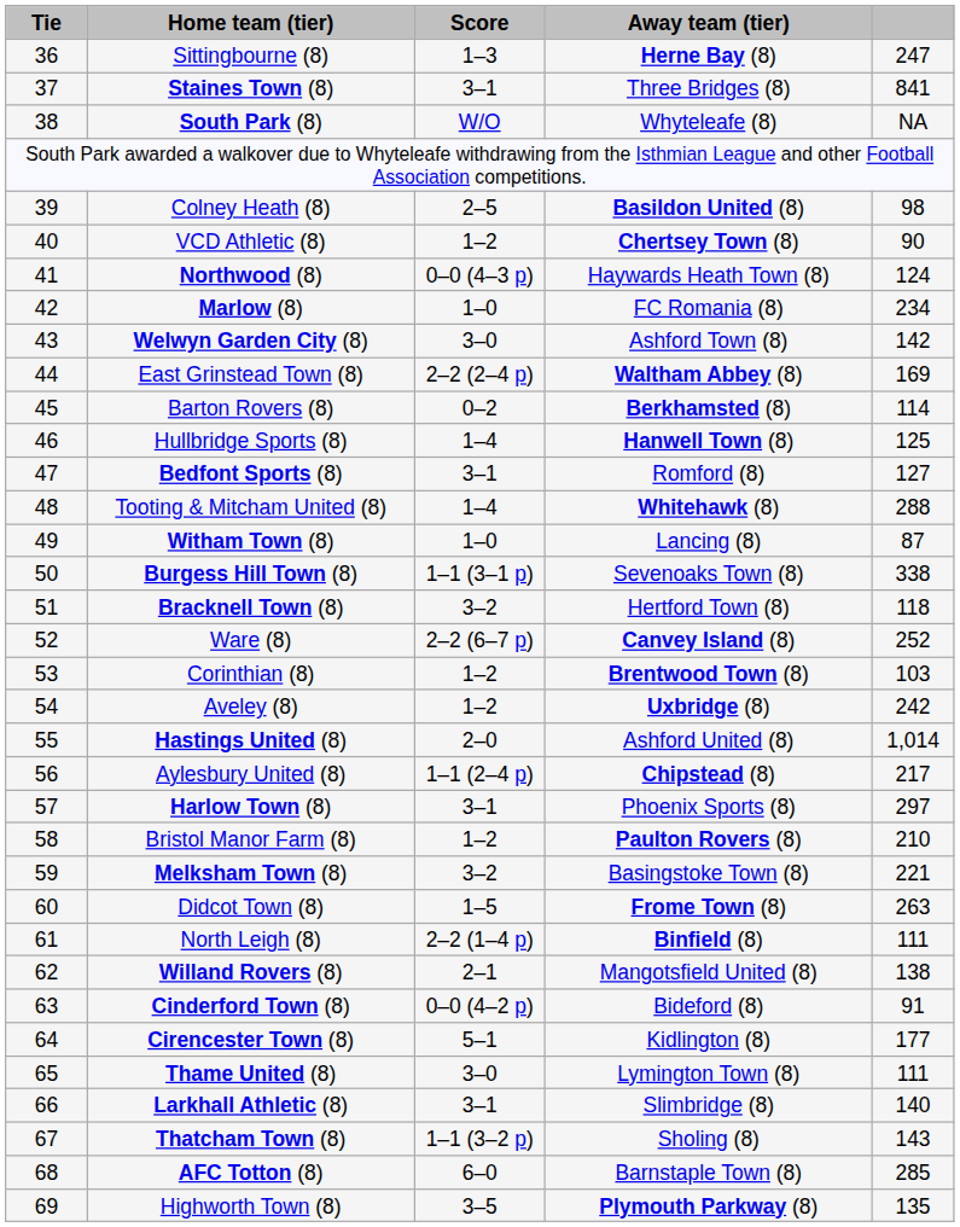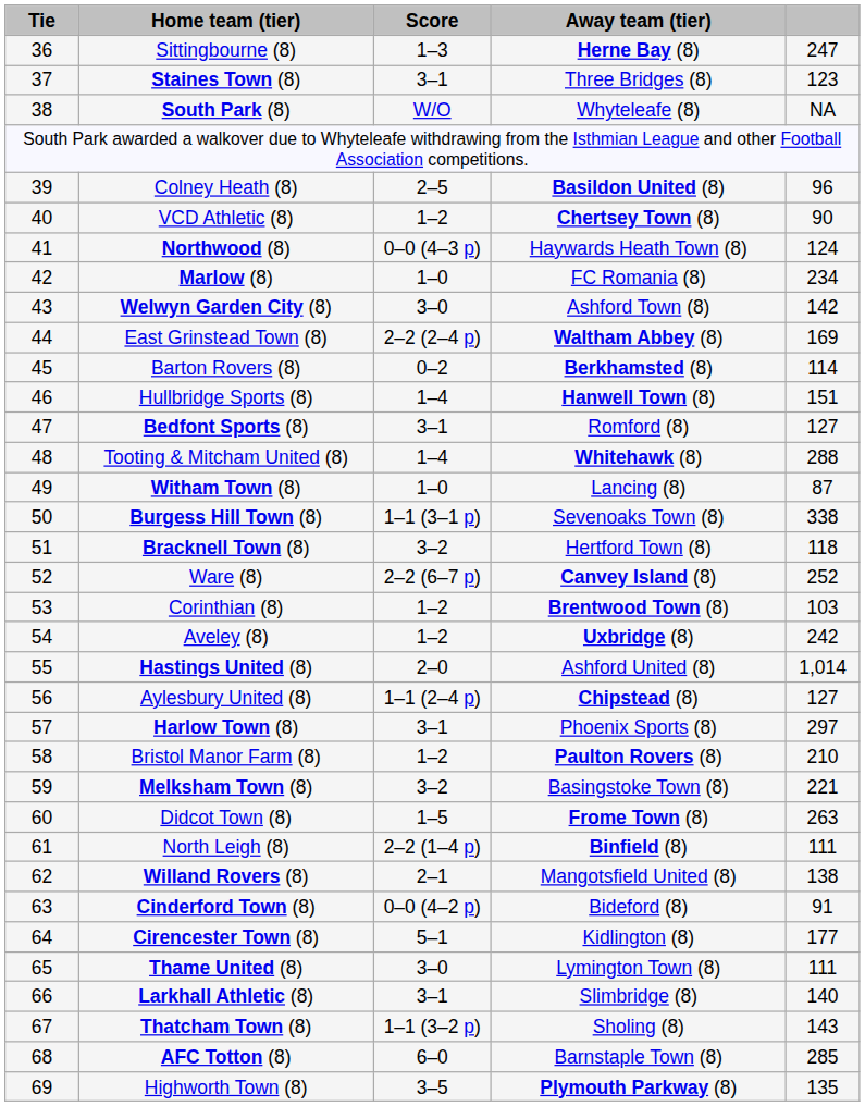 <table class="wikitable" style="width: 650px; height:50px; background:WhiteSmoke; text-align:center; font-size:90%">
 <tr>
 <td scope="col" style="width:  7.50%; background:silver;"><strong>Tie</strong></td>
 <td scope="col" style="width: 30.00%; background:silver;"><strong>Home team (tier)</strong></td>
 <td scope="col" style="width: 12.00%; background:silver;"><strong>Score</strong></td>
 <td scope="col" style="width: 30.00%; background:silver;"><strong>Away team (tier)</strong></td>
 <td scope="col" style="width:  7.50%; background:silver;"><strong></strong></td>
 </tr>
 <tr>
 <td>36</td>
 <td><a href='#'>Sittingbourne</a> (8)</td>
 <td>1–3</td>
 <td><strong><a href='#'>Herne Bay</a></strong> (8)</td>
 <td>247</td>
 </tr>
 <tr>
 <td>37</td>
 <td><strong><a href='#'>Staines Town</a></strong> (8)</td>
 <td>3–1</td>
 <td><a href='#'>Three Bridges</a> (8)</td>
-<td>841</td>
+<td>123</td>
 </tr>
 <tr>
 <td>38</td>
 <td><strong><a href='#'>South Park</a></strong> (8)</td>
 <td><a href='#'>W/O</a></td>
 <td><a href='#'>Whyteleafe</a> (8)</td>
 <td>NA</td>
 </tr>
 <tr>
 <td colspan="5" style="background:GhostWhite; height:20px; text-align:center; font-size:90%">South Park awarded a walkover due to Whyteleafe withdrawing from the <a href='#'>Isthmian League</a> and other <a href='#'>Football Association</a> competitions.</td>
 </tr>
 <tr>
 <td>39</td>
 <td><a href='#'>Colney Heath</a> (8)</td>
 <td>2–5</td>
 <td><strong><a href='#'>Basildon United</a></strong> (8)</td>
-<td>98</td>
+<td>96</td>
 </tr>
 <tr>
 <td>40</td>
 <td><a href='#'>VCD Athletic</a> (8)</td>
 <td>1–2</td>
 <td><strong><a href='#'>Chertsey Town</a></strong> (8)</td>
 <td>90</td>
 </tr>
 <tr>
 <td>41</td>
 <td><strong><a href='#'>Northwood</a></strong> (8)</td>
 <td>0–0 (4–3 <a href='#'>p</a>)</td>
 <td><a href='#'>Haywards Heath Town</a> (8)</td>
 <td>124</td>
 </tr>
 <tr>
 <td>42</td>
 <td><strong><a href='#'>Marlow</a></strong> (8)</td>
 <td>1–0</td>
 <td><a href='#'>FC Romania</a> (8)</td>
 <td>234</td>
 </tr>
 <tr>
 <td>43</td>
 <td><strong><a href='#'>Welwyn Garden City</a></strong> (8)</td>
 <td>3–0</td>
 <td><a href='#'>Ashford Town</a> (8)</td>
 <td>142</td>
 </tr>
 <tr>
 <td>44</td>
 <td><a href='#'>East Grinstead Town</a> (8)</td>
 <td>2–2 (2–4 <a href='#'>p</a>)</td>
 <td><strong><a href='#'>Waltham Abbey</a></strong> (8)</td>
 <td>169</td>
 </tr>
 <tr>
 <td>45</td>
 <td><a href='#'>Barton Rovers</a>   (8)</td>
 <td>0–2</td>
 <td><strong><a href='#'>Berkhamsted</a></strong> (8)</td>
 <td>114</td>
 </tr>
 <tr>
 <td>46</td>
 <td><a href='#'>Hullbridge Sports</a> (8)</td>
 <td>1–4</td>
 <td><strong><a href='#'>Hanwell Town</a></strong> (8)</td>
-<td>125</td>
+<td>151</td>
 </tr>
 <tr>
 <td>47</td>
 <td><strong><a href='#'>Bedfont Sports</a></strong> (8)</td>
 <td>3–1</td>
 <td><a href='#'>Romford</a> (8)</td>
 <td>127</td>
 </tr>
 <tr>
 <td>48</td>
 <td><a href='#'>Tooting & Mitcham United</a> (8)</td>
 <td>1–4</td>
 <td><strong><a href='#'>Whitehawk</a></strong> (8)</td>
 <td>288</td>
 </tr>
 <tr>
 <td>49</td>
 <td><strong><a href='#'>Witham Town</a></strong> (8)</td>
 <td>1–0</td>
 <td><a href='#'>Lancing</a> (8)</td>
 <td>87</td>
 </tr>
 <tr>
 <td>50</td>
 <td><strong><a href='#'>Burgess Hill Town</a></strong> (8)</td>
 <td>1–1 (3–1 <a href='#'>p</a>)</td>
 <td><a href='#'>Sevenoaks Town</a> (8)</td>
 <td>338</td>
 </tr>
 <tr>
 <td>51</td>
 <td><strong><a href='#'>Bracknell Town</a></strong> (8)</td>
 <td>3–2</td>
 <td><a href='#'>Hertford Town</a> (8)</td>
 <td>118</td>
 </tr>
 <tr>
 <td>52</td>
 <td><a href='#'>Ware</a> (8)</td>
 <td>2–2 (6–7 <a href='#'>p</a>)</td>
 <td><strong><a href='#'>Canvey Island</a></strong> (8)</td>
 <td>252</td>
 </tr>
 <tr>
 <td>53</td>
 <td><a href='#'>Corinthian</a> (8)</td>
 <td>1–2</td>
 <td><strong><a href='#'>Brentwood Town</a></strong> (8)</td>
 <td>103</td>
 </tr>
 <tr>
 <td>54</td>
 <td><a href='#'>Aveley</a> (8)</td>
 <td>1–2</td>
 <td><strong><a href='#'>Uxbridge</a></strong> (8)</td>
 <td>242</td>
 </tr>
 <tr>
 <td>55</td>
 <td><strong><a href='#'>Hastings United</a></strong> (8)</td>
 <td>2–0</td>
 <td><a href='#'>Ashford United</a> (8)</td>
 <td>1,014</td>
 </tr>
 <tr>
 <td>56</td>
 <td><a href='#'>Aylesbury United</a> (8)</td>
 <td>1–1 (2–4 <a href='#'>p</a>)</td>
 <td><strong><a href='#'>Chipstead</a></strong> (8)</td>
-<td>217</td>
+<td>127</td>
 </tr>
 <tr>
 <td>57</td>
 <td><strong><a href='#'>Harlow Town</a></strong> (8)</td>
 <td>3–1</td>
 <td><a href='#'>Phoenix Sports</a> (8)</td>
 <td>297</td>
 </tr>
 <tr>
 <td>58</td>
 <td><a href='#'>Bristol Manor Farm</a> (8)</td>
 <td>1–2</td>
 <td><strong><a href='#'>Paulton Rovers</a></strong> (8)</td>
 <td>210</td>
 </tr>
 <tr>
 <td>59</td>
 <td><strong><a href='#'>Melksham Town</a></strong> (8)</td>
 <td>3–2</td>
 <td><a href='#'>Basingstoke Town</a> (8)</td>
 <td>221</td>
 </tr>
 <tr>
 <td>60</td>
 <td><a href='#'>Didcot Town</a> (8)</td>
 <td>1–5</td>
 <td><strong><a href='#'>Frome Town</a></strong> (8)</td>
 <td>263</td>
 </tr>
 <tr>
 <td>61</td>
 <td><a href='#'>North Leigh</a> (8)</td>
 <td>2–2 (1–4 <a href='#'>p</a>)</td>
 <td><strong><a href='#'>Binfield</a></strong> (8)</td>
 <td>111</td>
 </tr>
 <tr>
 <td>62</td>
 <td><strong><a href='#'>Willand Rovers</a></strong> (8)</td>
 <td>2–1</td>
 <td><a href='#'>Mangotsfield United</a> (8)</td>
 <td>138</td>
 </tr>
 <tr>
 <td>63</td>
 <td><strong><a href='#'>Cinderford Town</a></strong> (8)</td>
 <td>0–0 (4–2 <a href='#'>p</a>)</td>
 <td><a href='#'>Bideford</a> (8)</td>
 <td>91</td>
 </tr>
 <tr>
 <td>64</td>
 <td><strong><a href='#'>Cirencester Town</a></strong> (8)</td>
 <td>5–1</td>
 <td><a href='#'>Kidlington</a> (8)</td>
 <td>177</td>
 </tr>
 <tr>
 <td>65</td>
 <td><strong><a href='#'>Thame United</a></strong> (8)</td>
 <td>3–0</td>
 <td><a href='#'>Lymington Town</a> (8)</td>
 <td>111</td>
 </tr>
 <tr>
 <td>66</td>
 <td><strong><a href='#'>Larkhall Athletic</a></strong> (8)</td>
 <td>3–1</td>
 <td><a href='#'>Slimbridge</a> (8)</td>
 <td>140</td>
 </tr>
 <tr>
 <td>67</td>
 <td><strong><a href='#'>Thatcham Town</a></strong> (8)</td>
 <td>1–1 (3–2 <a href='#'>p</a>)</td>
 <td><a href='#'>Sholing</a> (8)</td>
 <td>143</td>
 </tr>
 <tr>
 <td>68</td>
 <td><strong><a href='#'>AFC Totton</a></strong> (8)</td>
 <td>6–0</td>
 <td><a href='#'>Barnstaple Town</a> (8)</td>
 <td>285</td>
 </tr>
 <tr>
 <td>69</td>
 <td><a href='#'>Highworth Town</a> (8)</td>
 <td>3–5</td>
 <td><strong><a href='#'>Plymouth Parkway</a></strong> (8)</td>
 <td>135</td>
 </tr>
 </table>
